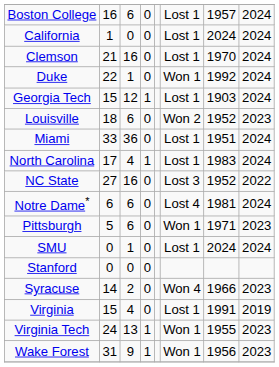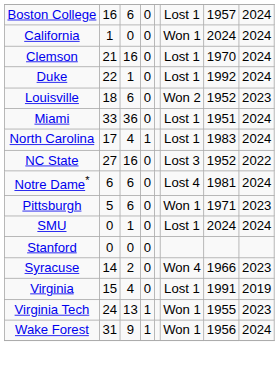 <table class="wikitable" style="text-align:center">
 <tr>
 </tr>
 <tr style="text-align:center;">
 <td><a href='#'>Boston College</a></td>
 <td>16</td>
 <td>6</td>
 <td>0</td>
 <td></td>
 <td>Lost 1</td>
 <td>1957</td>
 <td>2024</td>
 </tr>
 <tr style="text-align:center;">
 <td><a href='#'>California</a></td>
 <td>1</td>
 <td>0</td>
 <td>0</td>
 <td></td>
-<td>Lost 1</td>
+<td>Won 1</td>
 <td>2024</td>
 <td>2024</td>
 </tr>
 <tr style="text-align:center;">
 <td><a href='#'>Clemson</a></td>
 <td>21</td>
 <td>16</td>
 <td>0</td>
 <td></td>
 <td>Lost 1</td>
 <td>1970</td>
 <td>2024</td>
 </tr>
 <tr style="text-align:center;">
 <td><a href='#'>Duke</a></td>
 <td>22</td>
 <td>1</td>
 <td>0</td>
 <td></td>
-<td>Won 1</td>
+<td>Lost 1</td>
 <td>1992</td>
-<td>2024</td>
-</tr>
-<tr style="text-align:center;">
-<td><a href='#'>Georgia Tech</a></td>
-<td>15</td>
-<td>12</td>
-<td>1</td>
-<td></td>
-<td>Lost 1</td>
-<td>1903</td>
 <td>2024</td>
 </tr>
 <tr style="text-align:center;">
 <td><a href='#'>Louisville</a></td>
 <td>18</td>
 <td>6</td>
 <td>0</td>
 <td></td>
 <td>Won 2</td>
 <td>1952</td>
 <td>2023</td>
 </tr>
 <tr style="text-align:center;">
 <td><a href='#'>Miami</a></td>
 <td>33</td>
 <td>36</td>
 <td>0</td>
 <td></td>
 <td>Lost 1</td>
 <td>1951</td>
 <td>2024</td>
 </tr>
 <tr style="text-align:center;">
 <td><a href='#'>North Carolina</a></td>
 <td>17</td>
 <td>4</td>
 <td>1</td>
 <td></td>
 <td>Lost 1</td>
 <td>1983</td>
 <td>2024</td>
 </tr>
 <tr style="text-align:center;">
 <td><a href='#'>NC State</a></td>
 <td>27</td>
 <td>16</td>
 <td>0</td>
 <td></td>
 <td>Lost 3</td>
 <td>1952</td>
 <td>2022</td>
 </tr>
 <tr style="text-align:center;">
 <td><a href='#'>Notre Dame</a><sup>*</sup></td>
 <td>6</td>
 <td>6</td>
 <td>0</td>
 <td></td>
 <td>Lost 4</td>
 <td>1981</td>
 <td>2024</td>
 </tr>
 <tr style="text-align:center;">
 <td><a href='#'>Pittsburgh</a></td>
 <td>5</td>
 <td>6</td>
 <td>0</td>
 <td></td>
 <td>Won 1</td>
 <td>1971</td>
 <td>2023</td>
 </tr>
 <tr style="text-align:center;">
 <td><a href='#'>SMU</a></td>
 <td>0</td>
 <td>1</td>
 <td>0</td>
 <td></td>
 <td>Lost 1</td>
 <td>2024</td>
 <td>2024</td>
 </tr>
 <tr style="text-align:center;">
 <td><a href='#'>Stanford</a></td>
 <td>0</td>
 <td>0</td>
 <td>0</td>
 <td></td>
 <td></td>
 <td></td>
 <td></td>
 </tr>
 <tr style="text-align:center;">
 <td><a href='#'>Syracuse</a></td>
 <td>14</td>
 <td>2</td>
 <td>0</td>
 <td></td>
 <td>Won 4</td>
 <td>1966</td>
 <td>2023</td>
 </tr>
 <tr style="text-align:center;">
 <td><a href='#'>Virginia</a></td>
 <td>15</td>
 <td>4</td>
 <td>0</td>
 <td></td>
 <td>Lost 1</td>
 <td>1991</td>
 <td>2019</td>
 </tr>
 <tr style="text-align:center;">
 <td><a href='#'>Virginia Tech</a></td>
 <td>24</td>
 <td>13</td>
 <td>1</td>
 <td></td>
 <td>Won 1</td>
 <td>1955</td>
 <td>2023</td>
 </tr>
 <tr style="text-align:center;">
 <td><a href='#'>Wake Forest</a></td>
 <td>31</td>
 <td>9</td>
 <td>1</td>
 <td></td>
 <td>Won 1</td>
 <td>1956</td>
-<td>2023</td>
+<td>2024</td>
 </tr>
 <tr>
 </tr>
 </table>
